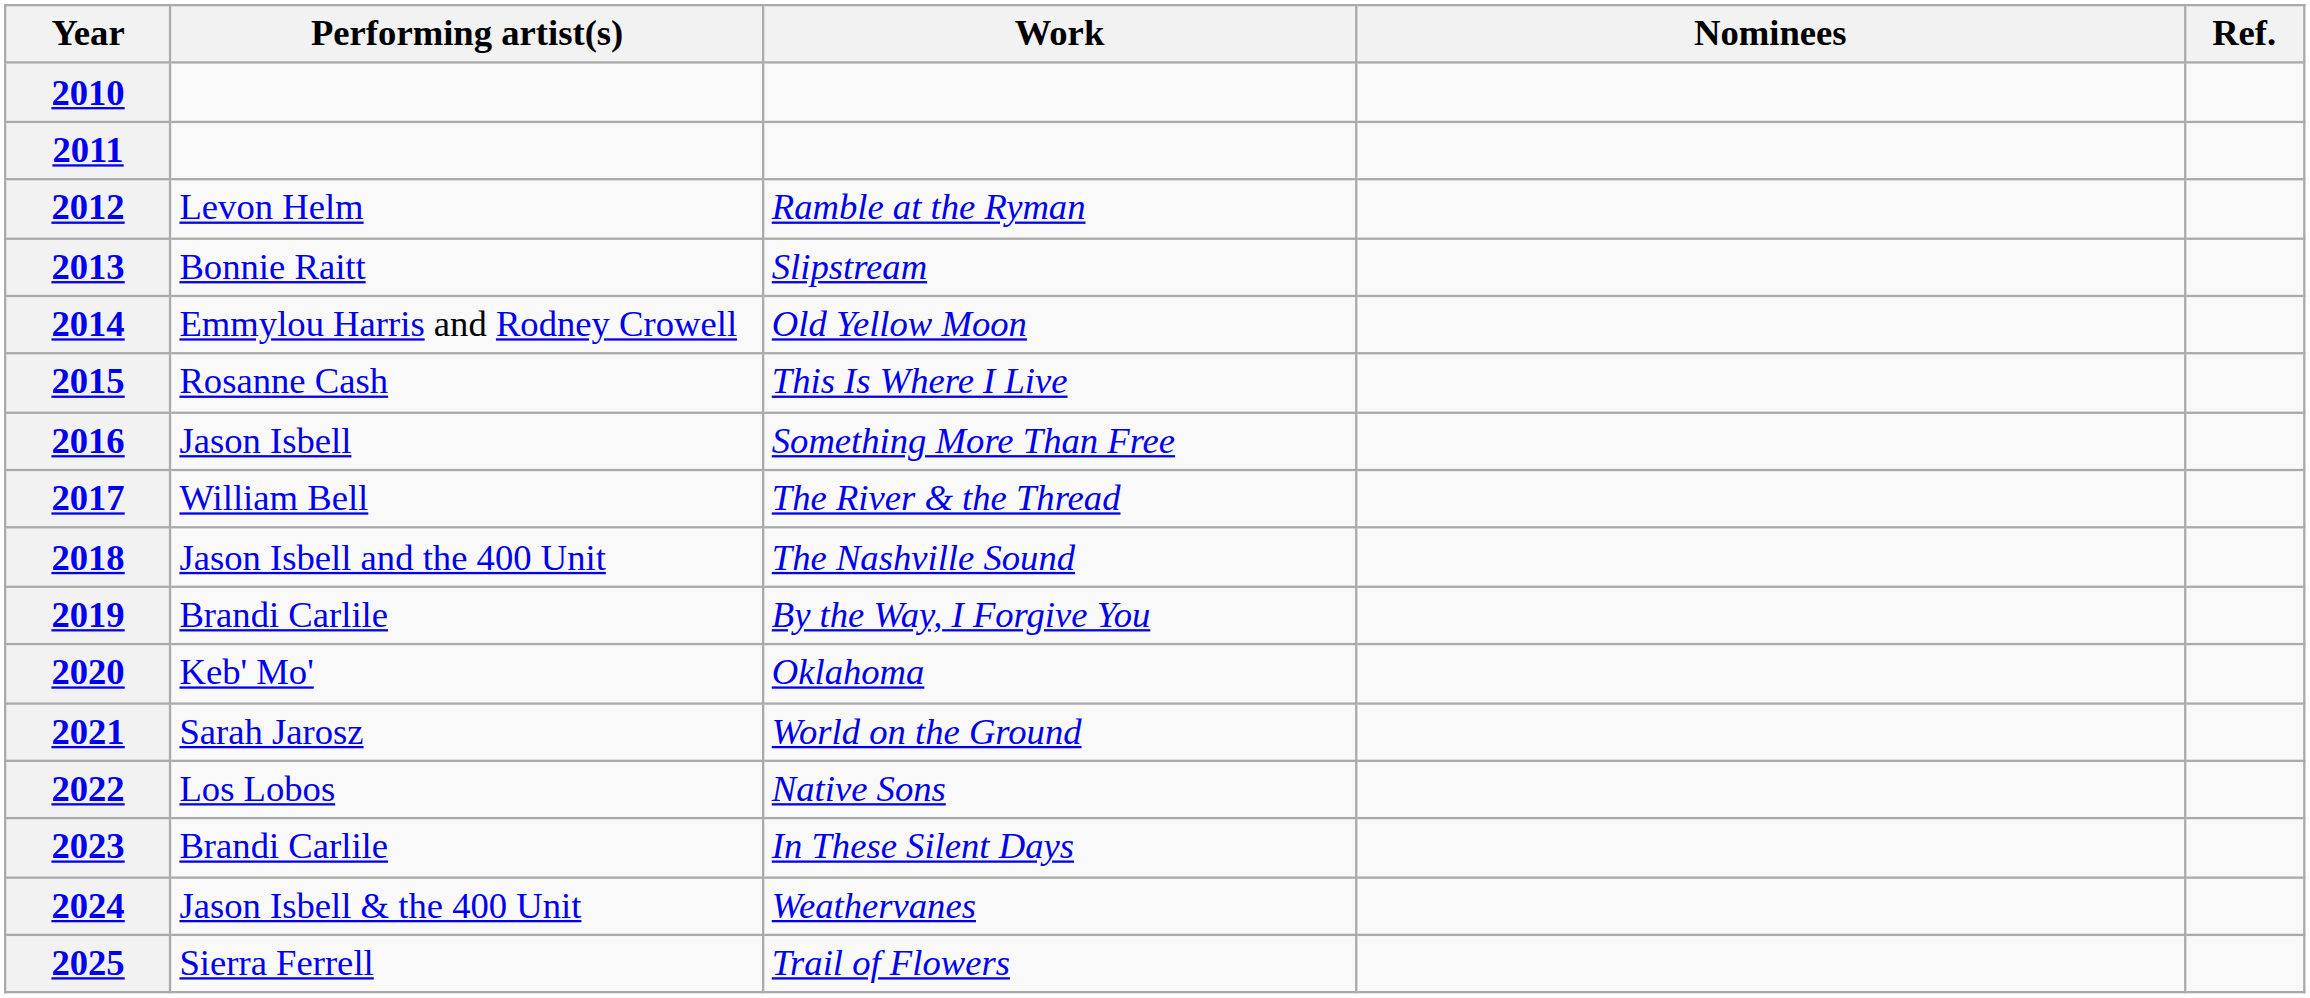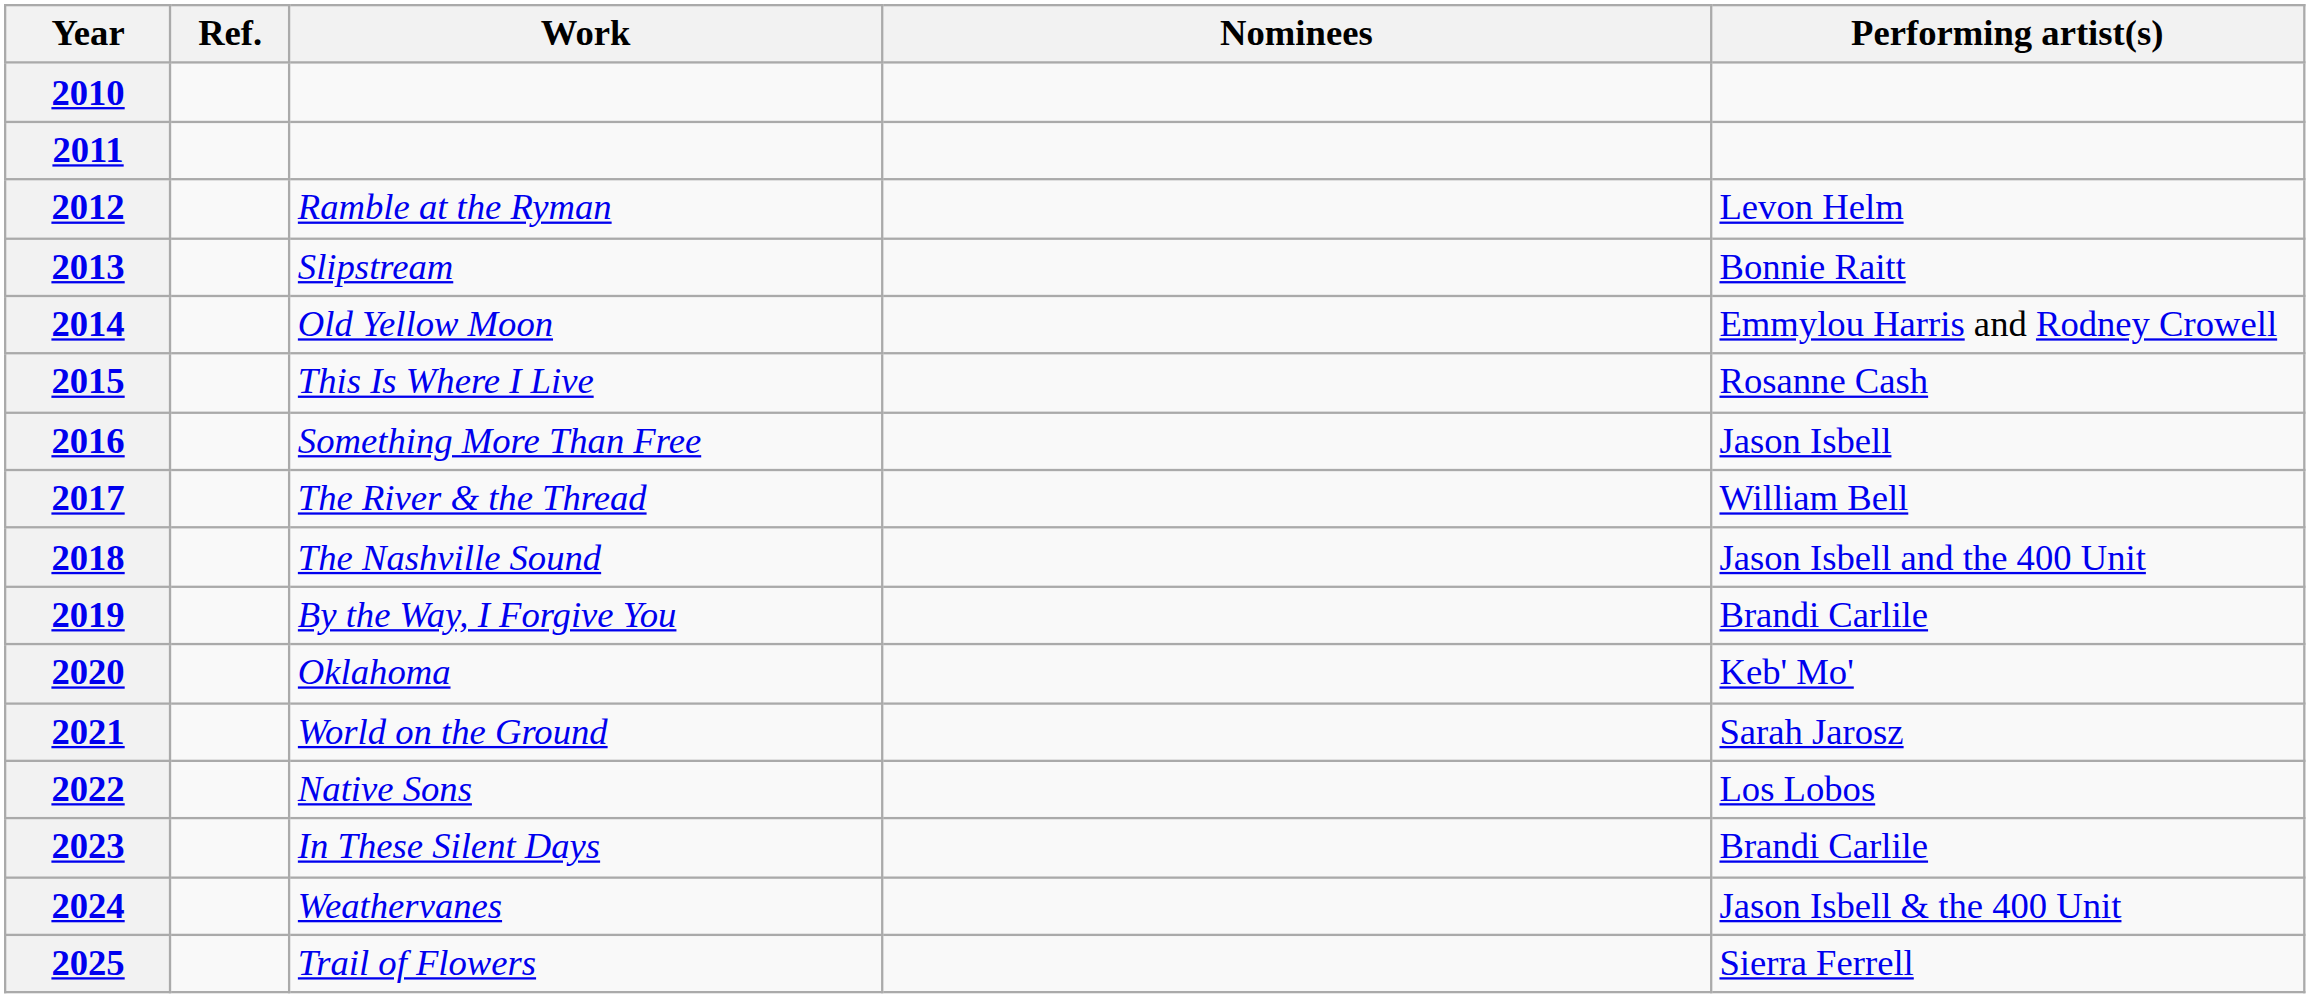 <table class="wikitable">
 <tr>
 <th width="7%">Year</th>
-<th width="25%">Performing artist(s)</th>
+<th width="5%" class=unsortable>Ref.</th>
 <th width="25%">Work</th>
 <th width="35%" class=unsortable>Nominees</th>
-<th width="5%" class=unsortable>Ref.</th>
+<th width="25%">Performing artist(s)</th>
 </tr>
 <tr>
 <th scope="row" style="text-align:center;"><a href='#'>2010</a></th>
+<td style="text-align:center;"></td>
 <td></td>
-<td></td>
-<td></td>
-<td style="text-align:center;"></td>
-</tr>
-<tr>
-<th scope="row" style="text-align:center;"><a href='#'>2011</a></th>
-<td></td>
-<td></td>
-<td></td>
-<td style="text-align:center;"></td>
-</tr>
-<tr>
-<th scope="row" style="text-align:center;"><a href='#'>2012</a></th>
-<td><a href='#'>Levon Helm</a></td>
-<td><em><a href='#'>Ramble at the Ryman</a></em></td>
-<td></td>
-<td style="text-align:center;"></td>
-</tr>
-<tr>
-<th scope="row" style="text-align:center;"><a href='#'>2013</a></th>
-<td><a href='#'>Bonnie Raitt</a></td>
-<td><em><a href='#'>Slipstream</a></em></td>
-<td></td>
-<td style="text-align:center;"><br></td>
-</tr>
-<tr>
-<th scope="row" style="text-align:center;"><a href='#'>2014</a></th>
-<td><a href='#'>Emmylou Harris</a> and <a href='#'>Rodney Crowell</a></td>
-<td><em><a href='#'>Old Yellow Moon</a></em></td>
-<td></td>
-<td style="text-align:center;"></td>
-</tr>
-<tr>
-<th scope="row" style="text-align:center;"><a href='#'>2015</a></th>
-<td><a href='#'>Rosanne Cash</a></td>
-<td><em><a href='#'>This Is Where I Live</a></em></td>
-<td></td>
-<td style="text-align:center;"></td>
-</tr>
-<tr>
-<th scope="row" style="text-align:center;"><a href='#'>2016</a></th>
-<td><a href='#'>Jason Isbell</a></td>
-<td><em><a href='#'>Something More Than Free</a></em></td>
-<td></td>
-<td style="text-align:center;"></td>
-</tr>
-<tr>
-<th scope="row" style="text-align:center;"><a href='#'>2017</a></th>
-<td><a href='#'>William Bell</a></td>
-<td><em><a href='#'>The River & the Thread</a></em></td>
-<td></td>
-<td style="text-align:center;"></td>
-</tr>
-<tr>
-<th scope="row" style="text-align:center;"><a href='#'>2018</a></th>
-<td><a href='#'>Jason Isbell and the 400 Unit</a></td>
-<td><em><a href='#'>The Nashville Sound</a></em></td>
-<td></td>
-<td style="text-align:center;"></td>
-</tr>
-<tr>
-<th scope="row" style="text-align:center;"><a href='#'>2019</a></th>
-<td><a href='#'>Brandi Carlile</a></td>
-<td><em><a href='#'>By the Way, I Forgive You</a></em></td>
-<td></td>
-<td style="text-align:center;"></td>
-</tr>
-<tr>
-<th><strong><a href='#'>2020</a></strong><br></th>
-<td><a href='#'>Keb' Mo'</a></td>
-<td><em><a href='#'>Oklahoma</a></em></td>
-<td></td>
-<td style="text-align:center;"></td>
-</tr>
-<tr>
-<th><strong><a href='#'>2021</a></strong><br></th>
-<td><a href='#'>Sarah Jarosz</a></td>
-<td><em><a href='#'>World on the Ground</a></em></td>
-<td></td>
-<td style="text-align:center;"></td>
-</tr>
-<tr>
-<th><strong><a href='#'>2022</a></strong></th>
-<td><a href='#'>Los Lobos</a></td>
-<td><em><a href='#'>Native Sons</a></em></td>
 <td></td>
 <td></td>
 </tr>
 <tr>
-<th><strong><a href='#'>2023</a></strong></th>
-<td><a href='#'>Brandi Carlile</a></td>
-<td><em><a href='#'>In These Silent Days</a></em></td>
+<th scope="row" style="text-align:center;"><a href='#'>2011</a></th>
+<td style="text-align:center;"></td>
+<td></td>
 <td></td>
 <td></td>
 </tr>
 <tr>
+<th scope="row" style="text-align:center;"><a href='#'>2012</a></th>
+<td style="text-align:center;"></td>
+<td><em><a href='#'>Ramble at the Ryman</a></em></td>
+<td></td>
+<td><a href='#'>Levon Helm</a></td>
+</tr>
+<tr>
+<th scope="row" style="text-align:center;"><a href='#'>2013</a></th>
+<td style="text-align:center;"><br></td>
+<td><em><a href='#'>Slipstream</a></em></td>
+<td></td>
+<td><a href='#'>Bonnie Raitt</a></td>
+</tr>
+<tr>
+<th scope="row" style="text-align:center;"><a href='#'>2014</a></th>
+<td style="text-align:center;"></td>
+<td><em><a href='#'>Old Yellow Moon</a></em></td>
+<td></td>
+<td><a href='#'>Emmylou Harris</a> and <a href='#'>Rodney Crowell</a></td>
+</tr>
+<tr>
+<th scope="row" style="text-align:center;"><a href='#'>2015</a></th>
+<td style="text-align:center;"></td>
+<td><em><a href='#'>This Is Where I Live</a></em></td>
+<td></td>
+<td><a href='#'>Rosanne Cash</a></td>
+</tr>
+<tr>
+<th scope="row" style="text-align:center;"><a href='#'>2016</a></th>
+<td style="text-align:center;"></td>
+<td><em><a href='#'>Something More Than Free</a></em></td>
+<td></td>
+<td><a href='#'>Jason Isbell</a></td>
+</tr>
+<tr>
+<th scope="row" style="text-align:center;"><a href='#'>2017</a></th>
+<td style="text-align:center;"></td>
+<td><em><a href='#'>The River & the Thread</a></em></td>
+<td></td>
+<td><a href='#'>William Bell</a></td>
+</tr>
+<tr>
+<th scope="row" style="text-align:center;"><a href='#'>2018</a></th>
+<td style="text-align:center;"></td>
+<td><em><a href='#'>The Nashville Sound</a></em></td>
+<td></td>
+<td><a href='#'>Jason Isbell and the 400 Unit</a></td>
+</tr>
+<tr>
+<th scope="row" style="text-align:center;"><a href='#'>2019</a></th>
+<td style="text-align:center;"></td>
+<td><em><a href='#'>By the Way, I Forgive You</a></em></td>
+<td></td>
+<td><a href='#'>Brandi Carlile</a></td>
+</tr>
+<tr>
+<th><strong><a href='#'>2020</a></strong><br></th>
+<td style="text-align:center;"></td>
+<td><em><a href='#'>Oklahoma</a></em></td>
+<td></td>
+<td><a href='#'>Keb' Mo'</a></td>
+</tr>
+<tr>
+<th><strong><a href='#'>2021</a></strong><br></th>
+<td style="text-align:center;"></td>
+<td><em><a href='#'>World on the Ground</a></em></td>
+<td></td>
+<td><a href='#'>Sarah Jarosz</a></td>
+</tr>
+<tr>
+<th><strong><a href='#'>2022</a></strong></th>
+<td></td>
+<td><em><a href='#'>Native Sons</a></em></td>
+<td></td>
+<td><a href='#'>Los Lobos</a></td>
+</tr>
+<tr>
+<th><strong><a href='#'>2023</a></strong></th>
+<td></td>
+<td><em><a href='#'>In These Silent Days</a></em></td>
+<td></td>
+<td><a href='#'>Brandi Carlile</a></td>
+</tr>
+<tr>
 <th><a href='#'>2024</a></th>
-<td><a href='#'>Jason Isbell & the 400 Unit</a></td>
+<td></td>
 <td><em><a href='#'>Weathervanes</a></em></td>
 <td></td>
-<td></td>
+<td><a href='#'>Jason Isbell & the 400 Unit</a></td>
 </tr>
 <tr>
 <th><a href='#'>2025</a></th>
-<td><a href='#'>Sierra Ferrell</a></td>
+<td></td>
 <td><em><a href='#'>Trail of Flowers</a></em></td>
 <td></td>
-<td></td>
+<td><a href='#'>Sierra Ferrell</a></td>
 </tr>
 </table>
